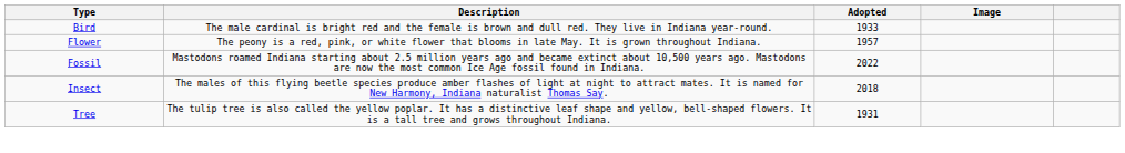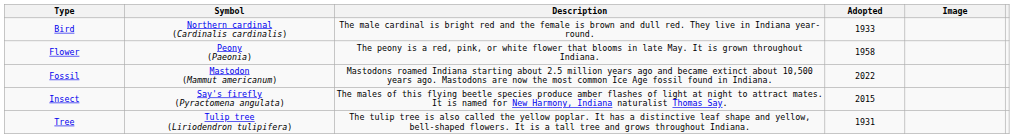 <table class="wikitable sortable" style="text-align:center;">
 <tr>
 <th width=12%>Type</th>
+<th width=21%>Symbol</th>
 <th width=49% class=unsortable>Description</th>
 <th width=8%>Adopted</th>
 <th width=10% class=unsortable>Image</th>
 <th width=5% class="unsortable"></th>
 </tr>
 <tr>
 <td><a href='#'>Bird</a></td>
+<td><a href='#'>Northern cardinal</a><br>(<em>Cardinalis cardinalis</em>)</td>
 <td>The male cardinal is bright red and the female is brown and dull red. They live in Indiana year-round.</td>
 <td>1933</td>
 <td></td>
 <td></td>
 </tr>
 <tr>
 <td><a href='#'>Flower</a></td>
+<td><a href='#'>Peony</a><br>(<em>Paeonia</em>)</td>
 <td>The peony is a red, pink, or white flower that blooms in late May. It is grown throughout Indiana.</td>
-<td>1957</td>
+<td>1958</td>
 <td></td>
 <td></td>
 </tr>
 <tr>
 <td><a href='#'>Fossil</a></td>
+<td><a href='#'>Mastodon</a><br>(<em>Mammut americanum</em>)</td>
 <td>Mastodons roamed Indiana starting about 2.5 million years ago and became extinct about 10,500 years ago. Mastodons are now the most common Ice Age fossil found in Indiana.</td>
 <td>2022</td>
 <td></td>
 <td></td>
 </tr>
 <tr>
 <td><a href='#'>Insect</a></td>
+<td><a href='#'>Say's firefly</a><br>(<em>Pyractomena angulata</em>)</td>
 <td>The males of this flying beetle species produce amber flashes of light at night to attract mates. It is named for <a href='#'>New Harmony, Indiana</a> naturalist <a href='#'>Thomas Say</a>.</td>
-<td>2018</td>
+<td>2015</td>
 <td></td>
 <td></td>
 </tr>
 <tr>
 <td><a href='#'>Tree</a></td>
+<td><a href='#'>Tulip tree</a><br>(<em>Liriodendron tulipifera</em>)</td>
 <td>The tulip tree is also called the yellow poplar. It has a distinctive leaf shape and yellow, bell-shaped flowers. It is a tall tree and grows throughout Indiana.</td>
 <td>1931</td>
 <td></td>
 <td></td>
 </tr>
 </table>
